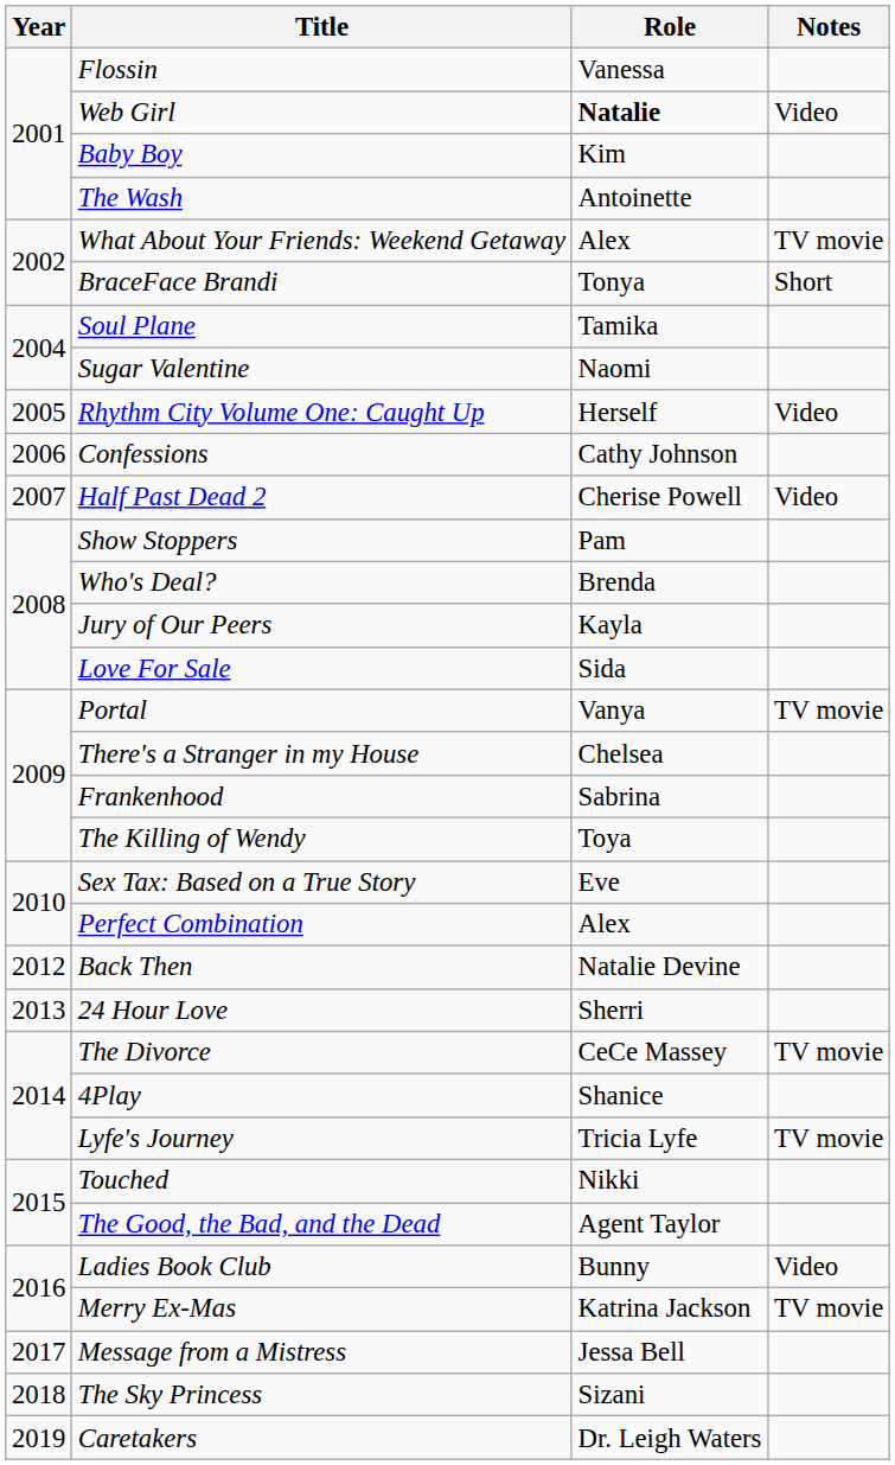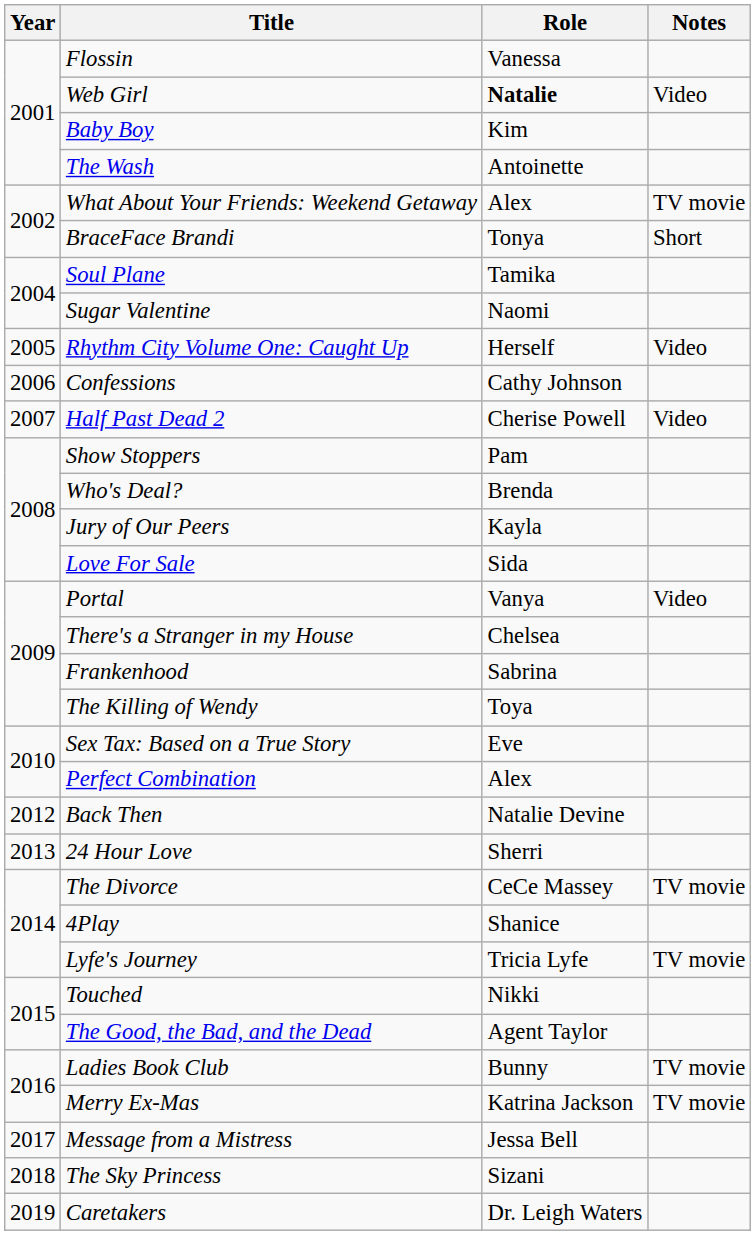 <table class="wikitable sortable">
 <tr>
 <th>Year</th>
 <th>Title</th>
 <th>Role</th>
 <th>Notes</th>
 </tr>
 <tr>
 <td rowspan=4>2001</td>
 <td><em>Flossin</em></td>
 <td>Vanessa</td>
 <td></td>
 </tr>
 <tr>
 <td><em>Web Girl</em></td>
 <td><strong>Natalie</strong></td>
 <td>Video</td>
 </tr>
 <tr>
 <td><em><a href='#'>Baby Boy</a></em></td>
 <td>Kim</td>
 <td></td>
 </tr>
 <tr>
 <td><em><a href='#'>The Wash</a></em></td>
 <td>Antoinette</td>
 <td></td>
 </tr>
 <tr>
 <td rowspan=2>2002</td>
 <td><em>What About Your Friends: Weekend Getaway</em></td>
 <td>Alex</td>
 <td>TV movie</td>
 </tr>
 <tr>
 <td><em>BraceFace Brandi</em></td>
 <td>Tonya</td>
 <td>Short</td>
 </tr>
 <tr>
 <td rowspan=2>2004</td>
 <td><em><a href='#'>Soul Plane</a></em></td>
 <td>Tamika</td>
 <td></td>
 </tr>
 <tr>
 <td><em>Sugar Valentine</em></td>
 <td>Naomi</td>
 <td></td>
 </tr>
 <tr>
 <td>2005</td>
 <td><em><a href='#'>Rhythm City Volume One: Caught Up</a></em></td>
 <td>Herself</td>
 <td>Video</td>
 </tr>
 <tr>
 <td>2006</td>
 <td><em>Confessions</em></td>
 <td>Cathy Johnson</td>
 <td></td>
 </tr>
 <tr>
 <td>2007</td>
 <td><em><a href='#'>Half Past Dead 2</a></em></td>
 <td>Cherise Powell</td>
 <td>Video</td>
 </tr>
 <tr>
 <td rowspan=4>2008</td>
 <td><em>Show Stoppers</em></td>
 <td>Pam</td>
 <td></td>
 </tr>
 <tr>
 <td><em>Who's Deal?</em></td>
 <td>Brenda</td>
 <td></td>
 </tr>
 <tr>
 <td><em>Jury of Our Peers</em></td>
 <td>Kayla</td>
 <td></td>
 </tr>
 <tr>
 <td><em><a href='#'>Love For Sale</a></em></td>
 <td>Sida</td>
 <td></td>
 </tr>
 <tr>
 <td rowspan=4>2009</td>
 <td><em>Portal</em></td>
 <td>Vanya</td>
-<td>TV movie</td>
+<td>Video</td>
 </tr>
 <tr>
 <td><em>There's a Stranger in my House</em></td>
 <td>Chelsea</td>
 <td></td>
 </tr>
 <tr>
 <td><em>Frankenhood</em></td>
 <td>Sabrina</td>
 <td></td>
 </tr>
 <tr>
 <td><em>The Killing of Wendy</em></td>
 <td>Toya</td>
 <td></td>
 </tr>
 <tr>
 <td rowspan=2>2010</td>
 <td><em>Sex Tax: Based on a True Story</em></td>
 <td>Eve</td>
 <td></td>
 </tr>
 <tr>
 <td><em><a href='#'>Perfect Combination</a></em></td>
 <td>Alex</td>
 <td></td>
 </tr>
 <tr>
 <td>2012</td>
 <td><em>Back Then</em></td>
 <td>Natalie Devine</td>
 <td></td>
 </tr>
 <tr>
 <td>2013</td>
 <td><em>24 Hour Love</em></td>
 <td>Sherri</td>
 <td></td>
 </tr>
 <tr>
 <td rowspan=3>2014</td>
 <td><em>The Divorce</em></td>
 <td>CeCe Massey</td>
 <td>TV movie</td>
 </tr>
 <tr>
 <td><em>4Play</em></td>
 <td>Shanice</td>
 <td></td>
 </tr>
 <tr>
 <td><em>Lyfe's Journey</em></td>
 <td>Tricia Lyfe</td>
 <td>TV movie</td>
 </tr>
 <tr>
 <td rowspan=2>2015</td>
 <td><em>Touched</em></td>
 <td>Nikki</td>
 <td></td>
 </tr>
 <tr>
 <td><em><a href='#'>The Good, the Bad, and the Dead</a></em></td>
 <td>Agent Taylor</td>
 <td></td>
 </tr>
 <tr>
 <td rowspan=2>2016</td>
 <td><em>Ladies Book Club</em></td>
 <td>Bunny</td>
-<td>Video</td>
+<td>TV movie</td>
 </tr>
 <tr>
 <td><em>Merry Ex-Mas</em></td>
 <td>Katrina Jackson</td>
 <td>TV movie</td>
 </tr>
 <tr>
 <td>2017</td>
 <td><em>Message from a Mistress</em></td>
 <td>Jessa Bell</td>
 <td></td>
 </tr>
 <tr>
 <td>2018</td>
 <td><em>The Sky Princess</em></td>
 <td>Sizani</td>
 <td></td>
 </tr>
 <tr>
 <td>2019</td>
 <td><em>Caretakers</em></td>
 <td>Dr. Leigh Waters</td>
 <td></td>
 </tr>
 </table>
